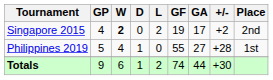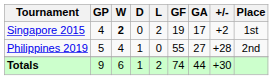 <table class="wikitable" style="text-align:center;">
 <tr>
 <th>Tournament</th>
 <th width=20>GP</th>
 <th width=20>W</th>
 <th width=20>D</th>
 <th width=20>L</th>
 <th width=20>GF</th>
 <th width=20>GA</th>
 <th width=20>+/-</th>
 <th width=20>Place</th>
 </tr>
 <tr>
 <td style="text-align:left;"><a href='#'>Singapore 2015</a></td>
 <td>4</td>
 <td><strong>2</strong></td>
 <td>0</td>
 <td>2</td>
 <td>19</td>
 <td>17</td>
 <td>+2</td>
-<td>2nd</td>
+<td>1st</td>
 </tr>
 <tr>
 <td style="text-align:left;"><a href='#'>Philippines 2019</a></td>
 <td>5</td>
 <td>4</td>
 <td>1</td>
 <td>0</td>
 <td>55</td>
 <td>27</td>
 <td>+28</td>
-<td>1st</td>
+<td>2nd</td>
 </tr>
 <tr>
 </tr>
 <tr style="background:#ccffcc;">
 <td style="text-align:left;"><strong>Totals</strong></td>
 <td>9</td>
 <td>6</td>
 <td>1</td>
 <td>2</td>
 <td>74</td>
 <td>44</td>
 <td>+30</td>
 <td></td>
 </tr>
 </table>
